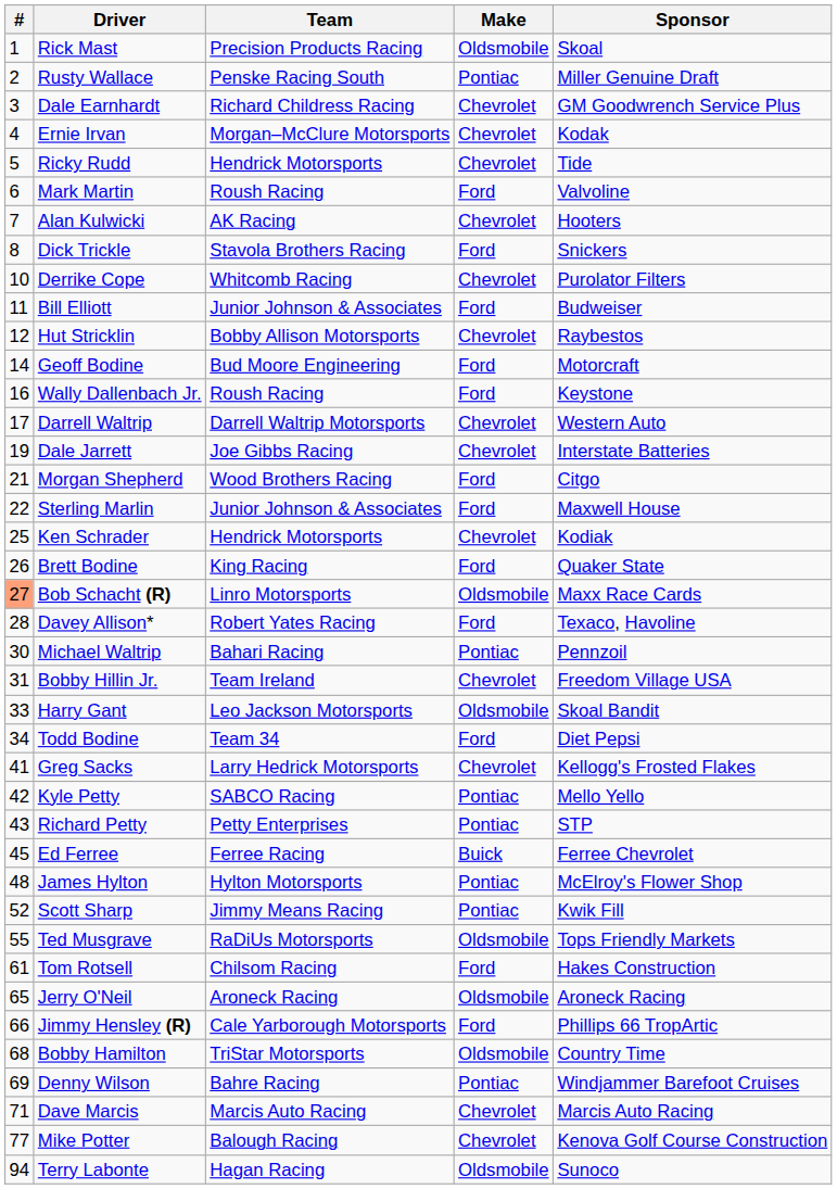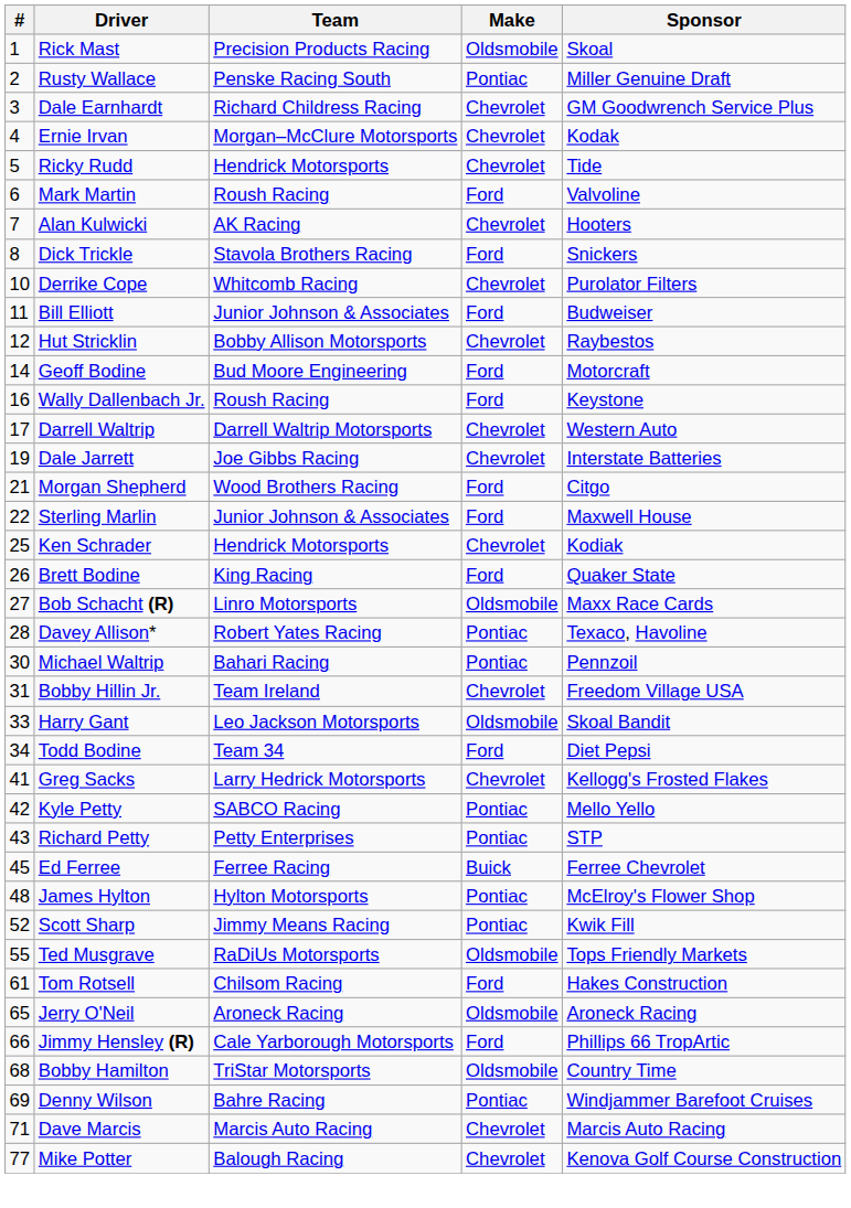 <table class="wikitable" style="font-size:95%">
 <tr>
 <th>#</th>
 <th>Driver</th>
 <th>Team</th>
 <th>Make</th>
 <th>Sponsor</th>
 </tr>
 <tr>
 <td>1</td>
 <td><a href='#'>Rick Mast</a></td>
 <td><a href='#'>Precision Products Racing</a></td>
 <td><a href='#'>Oldsmobile</a></td>
 <td><a href='#'>Skoal</a></td>
 </tr>
 <tr>
 <td>2</td>
 <td><a href='#'>Rusty Wallace</a></td>
 <td><a href='#'>Penske Racing South</a></td>
 <td><a href='#'>Pontiac</a></td>
 <td><a href='#'>Miller Genuine Draft</a></td>
 </tr>
 <tr>
 <td>3</td>
 <td><a href='#'>Dale Earnhardt</a></td>
 <td><a href='#'>Richard Childress Racing</a></td>
 <td><a href='#'>Chevrolet</a></td>
 <td><a href='#'>GM Goodwrench Service Plus</a></td>
 </tr>
 <tr>
 <td>4</td>
 <td><a href='#'>Ernie Irvan</a></td>
 <td><a href='#'>Morgan–McClure Motorsports</a></td>
 <td><a href='#'>Chevrolet</a></td>
 <td><a href='#'>Kodak</a></td>
 </tr>
 <tr>
 <td>5</td>
 <td><a href='#'>Ricky Rudd</a></td>
 <td><a href='#'>Hendrick Motorsports</a></td>
 <td><a href='#'>Chevrolet</a></td>
 <td><a href='#'>Tide</a></td>
 </tr>
 <tr>
 <td>6</td>
 <td><a href='#'>Mark Martin</a></td>
 <td><a href='#'>Roush Racing</a></td>
 <td><a href='#'>Ford</a></td>
 <td><a href='#'>Valvoline</a></td>
 </tr>
 <tr>
 <td>7</td>
 <td><a href='#'>Alan Kulwicki</a></td>
 <td><a href='#'>AK Racing</a></td>
 <td><a href='#'>Chevrolet</a></td>
 <td><a href='#'>Hooters</a></td>
 </tr>
 <tr>
 <td>8</td>
 <td><a href='#'>Dick Trickle</a></td>
 <td><a href='#'>Stavola Brothers Racing</a></td>
 <td><a href='#'>Ford</a></td>
 <td><a href='#'>Snickers</a></td>
 </tr>
 <tr>
 <td>10</td>
 <td><a href='#'>Derrike Cope</a></td>
 <td><a href='#'>Whitcomb Racing</a></td>
 <td><a href='#'>Chevrolet</a></td>
 <td><a href='#'>Purolator Filters</a></td>
 </tr>
 <tr>
 <td>11</td>
 <td><a href='#'>Bill Elliott</a></td>
 <td><a href='#'>Junior Johnson & Associates</a></td>
 <td><a href='#'>Ford</a></td>
 <td><a href='#'>Budweiser</a></td>
 </tr>
 <tr>
 <td>12</td>
 <td><a href='#'>Hut Stricklin</a></td>
 <td><a href='#'>Bobby Allison Motorsports</a></td>
 <td><a href='#'>Chevrolet</a></td>
 <td><a href='#'>Raybestos</a></td>
 </tr>
 <tr>
 <td>14</td>
 <td><a href='#'>Geoff Bodine</a></td>
 <td><a href='#'>Bud Moore Engineering</a></td>
 <td><a href='#'>Ford</a></td>
 <td><a href='#'>Motorcraft</a></td>
 </tr>
 <tr>
 <td>16</td>
 <td><a href='#'>Wally Dallenbach Jr.</a></td>
 <td><a href='#'>Roush Racing</a></td>
 <td><a href='#'>Ford</a></td>
 <td><a href='#'>Keystone</a></td>
 </tr>
 <tr>
 <td>17</td>
 <td><a href='#'>Darrell Waltrip</a></td>
 <td><a href='#'>Darrell Waltrip Motorsports</a></td>
 <td><a href='#'>Chevrolet</a></td>
 <td><a href='#'>Western Auto</a></td>
 </tr>
 <tr>
 <td>19</td>
 <td><a href='#'>Dale Jarrett</a></td>
 <td><a href='#'>Joe Gibbs Racing</a></td>
 <td><a href='#'>Chevrolet</a></td>
 <td><a href='#'>Interstate Batteries</a></td>
 </tr>
 <tr>
 <td>21</td>
 <td><a href='#'>Morgan Shepherd</a></td>
 <td><a href='#'>Wood Brothers Racing</a></td>
 <td><a href='#'>Ford</a></td>
 <td><a href='#'>Citgo</a></td>
 </tr>
 <tr>
 <td>22</td>
 <td><a href='#'>Sterling Marlin</a></td>
 <td><a href='#'>Junior Johnson & Associates</a></td>
 <td><a href='#'>Ford</a></td>
 <td><a href='#'>Maxwell House</a></td>
 </tr>
 <tr>
 <td>25</td>
 <td><a href='#'>Ken Schrader</a></td>
 <td><a href='#'>Hendrick Motorsports</a></td>
 <td><a href='#'>Chevrolet</a></td>
 <td><a href='#'>Kodiak</a></td>
 </tr>
 <tr>
 <td>26</td>
 <td><a href='#'>Brett Bodine</a></td>
 <td><a href='#'>King Racing</a></td>
 <td><a href='#'>Ford</a></td>
 <td><a href='#'>Quaker State</a></td>
 </tr>
 <tr>
-<td style="background: lightsalmon;">27</td>
+<td>27</td>
 <td><a href='#'>Bob Schacht</a> <strong>(R)</strong></td>
 <td><a href='#'>Linro Motorsports</a></td>
 <td><a href='#'>Oldsmobile</a></td>
 <td><a href='#'>Maxx Race Cards</a></td>
 </tr>
 <tr>
 <td>28</td>
 <td><a href='#'>Davey Allison</a>*</td>
 <td><a href='#'>Robert Yates Racing</a></td>
-<td><a href='#'>Ford</a></td>
+<td><a href='#'>Pontiac</a></td>
 <td><a href='#'>Texaco</a>, <a href='#'>Havoline</a></td>
 </tr>
 <tr>
 <td>30</td>
 <td><a href='#'>Michael Waltrip</a></td>
 <td><a href='#'>Bahari Racing</a></td>
 <td><a href='#'>Pontiac</a></td>
 <td><a href='#'>Pennzoil</a></td>
 </tr>
 <tr>
 <td>31</td>
 <td><a href='#'>Bobby Hillin Jr.</a></td>
 <td><a href='#'>Team Ireland</a></td>
 <td><a href='#'>Chevrolet</a></td>
 <td><a href='#'>Freedom Village USA</a></td>
 </tr>
 <tr>
 <td>33</td>
 <td><a href='#'>Harry Gant</a></td>
 <td><a href='#'>Leo Jackson Motorsports</a></td>
 <td><a href='#'>Oldsmobile</a></td>
 <td><a href='#'>Skoal Bandit</a></td>
 </tr>
 <tr>
 <td>34</td>
 <td><a href='#'>Todd Bodine</a></td>
 <td><a href='#'>Team 34</a></td>
 <td><a href='#'>Ford</a></td>
 <td><a href='#'>Diet Pepsi</a></td>
 </tr>
 <tr>
 <td>41</td>
 <td><a href='#'>Greg Sacks</a></td>
 <td><a href='#'>Larry Hedrick Motorsports</a></td>
 <td><a href='#'>Chevrolet</a></td>
 <td><a href='#'>Kellogg's Frosted Flakes</a></td>
 </tr>
 <tr>
 <td>42</td>
 <td><a href='#'>Kyle Petty</a></td>
 <td><a href='#'>SABCO Racing</a></td>
 <td><a href='#'>Pontiac</a></td>
 <td><a href='#'>Mello Yello</a></td>
 </tr>
 <tr>
 <td>43</td>
 <td><a href='#'>Richard Petty</a></td>
 <td><a href='#'>Petty Enterprises</a></td>
 <td><a href='#'>Pontiac</a></td>
 <td><a href='#'>STP</a></td>
 </tr>
 <tr>
 <td>45</td>
 <td><a href='#'>Ed Ferree</a></td>
 <td><a href='#'>Ferree Racing</a></td>
 <td><a href='#'>Buick</a></td>
 <td><a href='#'>Ferree Chevrolet</a></td>
 </tr>
 <tr>
 <td>48</td>
 <td><a href='#'>James Hylton</a></td>
 <td><a href='#'>Hylton Motorsports</a></td>
 <td><a href='#'>Pontiac</a></td>
 <td><a href='#'>McElroy's Flower Shop</a></td>
 </tr>
 <tr>
 <td>52</td>
 <td><a href='#'>Scott Sharp</a></td>
 <td><a href='#'>Jimmy Means Racing</a></td>
 <td><a href='#'>Pontiac</a></td>
 <td><a href='#'>Kwik Fill</a></td>
 </tr>
 <tr>
 <td>55</td>
 <td><a href='#'>Ted Musgrave</a></td>
 <td><a href='#'>RaDiUs Motorsports</a></td>
 <td><a href='#'>Oldsmobile</a></td>
 <td><a href='#'>Tops Friendly Markets</a></td>
 </tr>
 <tr>
 <td>61</td>
 <td><a href='#'>Tom Rotsell</a></td>
 <td><a href='#'>Chilsom Racing</a></td>
 <td><a href='#'>Ford</a></td>
 <td><a href='#'>Hakes Construction</a></td>
 </tr>
 <tr>
 <td>65</td>
 <td><a href='#'>Jerry O'Neil</a></td>
 <td><a href='#'>Aroneck Racing</a></td>
 <td><a href='#'>Oldsmobile</a></td>
 <td><a href='#'>Aroneck Racing</a></td>
 </tr>
 <tr>
 <td>66</td>
 <td><a href='#'>Jimmy Hensley</a> <strong>(R)</strong></td>
 <td><a href='#'>Cale Yarborough Motorsports</a></td>
 <td><a href='#'>Ford</a></td>
 <td><a href='#'>Phillips 66 TropArtic</a></td>
 </tr>
 <tr>
 <td>68</td>
 <td><a href='#'>Bobby Hamilton</a></td>
 <td><a href='#'>TriStar Motorsports</a></td>
 <td><a href='#'>Oldsmobile</a></td>
 <td><a href='#'>Country Time</a></td>
 </tr>
 <tr>
 <td>69</td>
 <td><a href='#'>Denny Wilson</a></td>
 <td><a href='#'>Bahre Racing</a></td>
 <td><a href='#'>Pontiac</a></td>
 <td><a href='#'>Windjammer Barefoot Cruises</a></td>
 </tr>
 <tr>
 <td>71</td>
 <td><a href='#'>Dave Marcis</a></td>
 <td><a href='#'>Marcis Auto Racing</a></td>
 <td><a href='#'>Chevrolet</a></td>
 <td><a href='#'>Marcis Auto Racing</a></td>
 </tr>
 <tr>
 <td>77</td>
 <td><a href='#'>Mike Potter</a></td>
 <td><a href='#'>Balough Racing</a></td>
 <td><a href='#'>Chevrolet</a></td>
 <td><a href='#'>Kenova Golf Course Construction</a></td>
 </tr>
-<tr>
-<td>94</td>
-<td><a href='#'>Terry Labonte</a></td>
-<td><a href='#'>Hagan Racing</a></td>
-<td><a href='#'>Oldsmobile</a></td>
-<td><a href='#'>Sunoco</a></td>
-</tr>
 </table>
